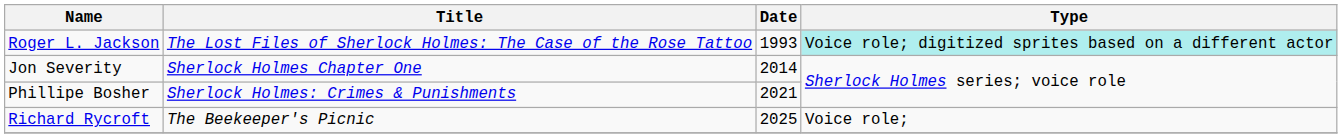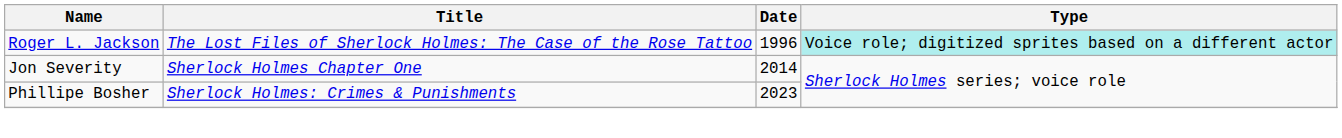 <table class="wikitable sortable">
 <tr>
 <th>Name</th>
 <th>Title</th>
 <th>Date</th>
 <th>Type</th>
 </tr>
 <tr>
 <td><a href='#'>Roger L. Jackson</a></td>
 <td><em><a href='#'>The Lost Files of Sherlock Holmes: The Case of the Rose Tattoo</a></em></td>
-<td>1993</td>
+<td>1996</td>
 <td style="background: paleturquoise;">Voice role; digitized sprites based on a different actor</td>
 </tr>
 <tr>
 <td>Jon Severity</td>
 <td><em><a href='#'>Sherlock Holmes Chapter One</a></em></td>
 <td>2014</td>
 <td rowspan="2"><a href='#'><em>Sherlock Holmes</em></a> series; voice role</td>
 </tr>
 <tr>
 <td>Phillipe Bosher</td>
 <td><em><a href='#'>Sherlock Holmes: Crimes & Punishments</a></em></td>
-<td>2021</td>
-</tr>
-<tr>
-<td><a href='#'>Richard Rycroft</a></td>
-<td><em>The Beekeeper's Picnic</em></td>
-<td>2025</td>
-<td>Voice role;</td>
+<td>2023</td>
 </tr>
 <tr>
 </tr>
 </table>
